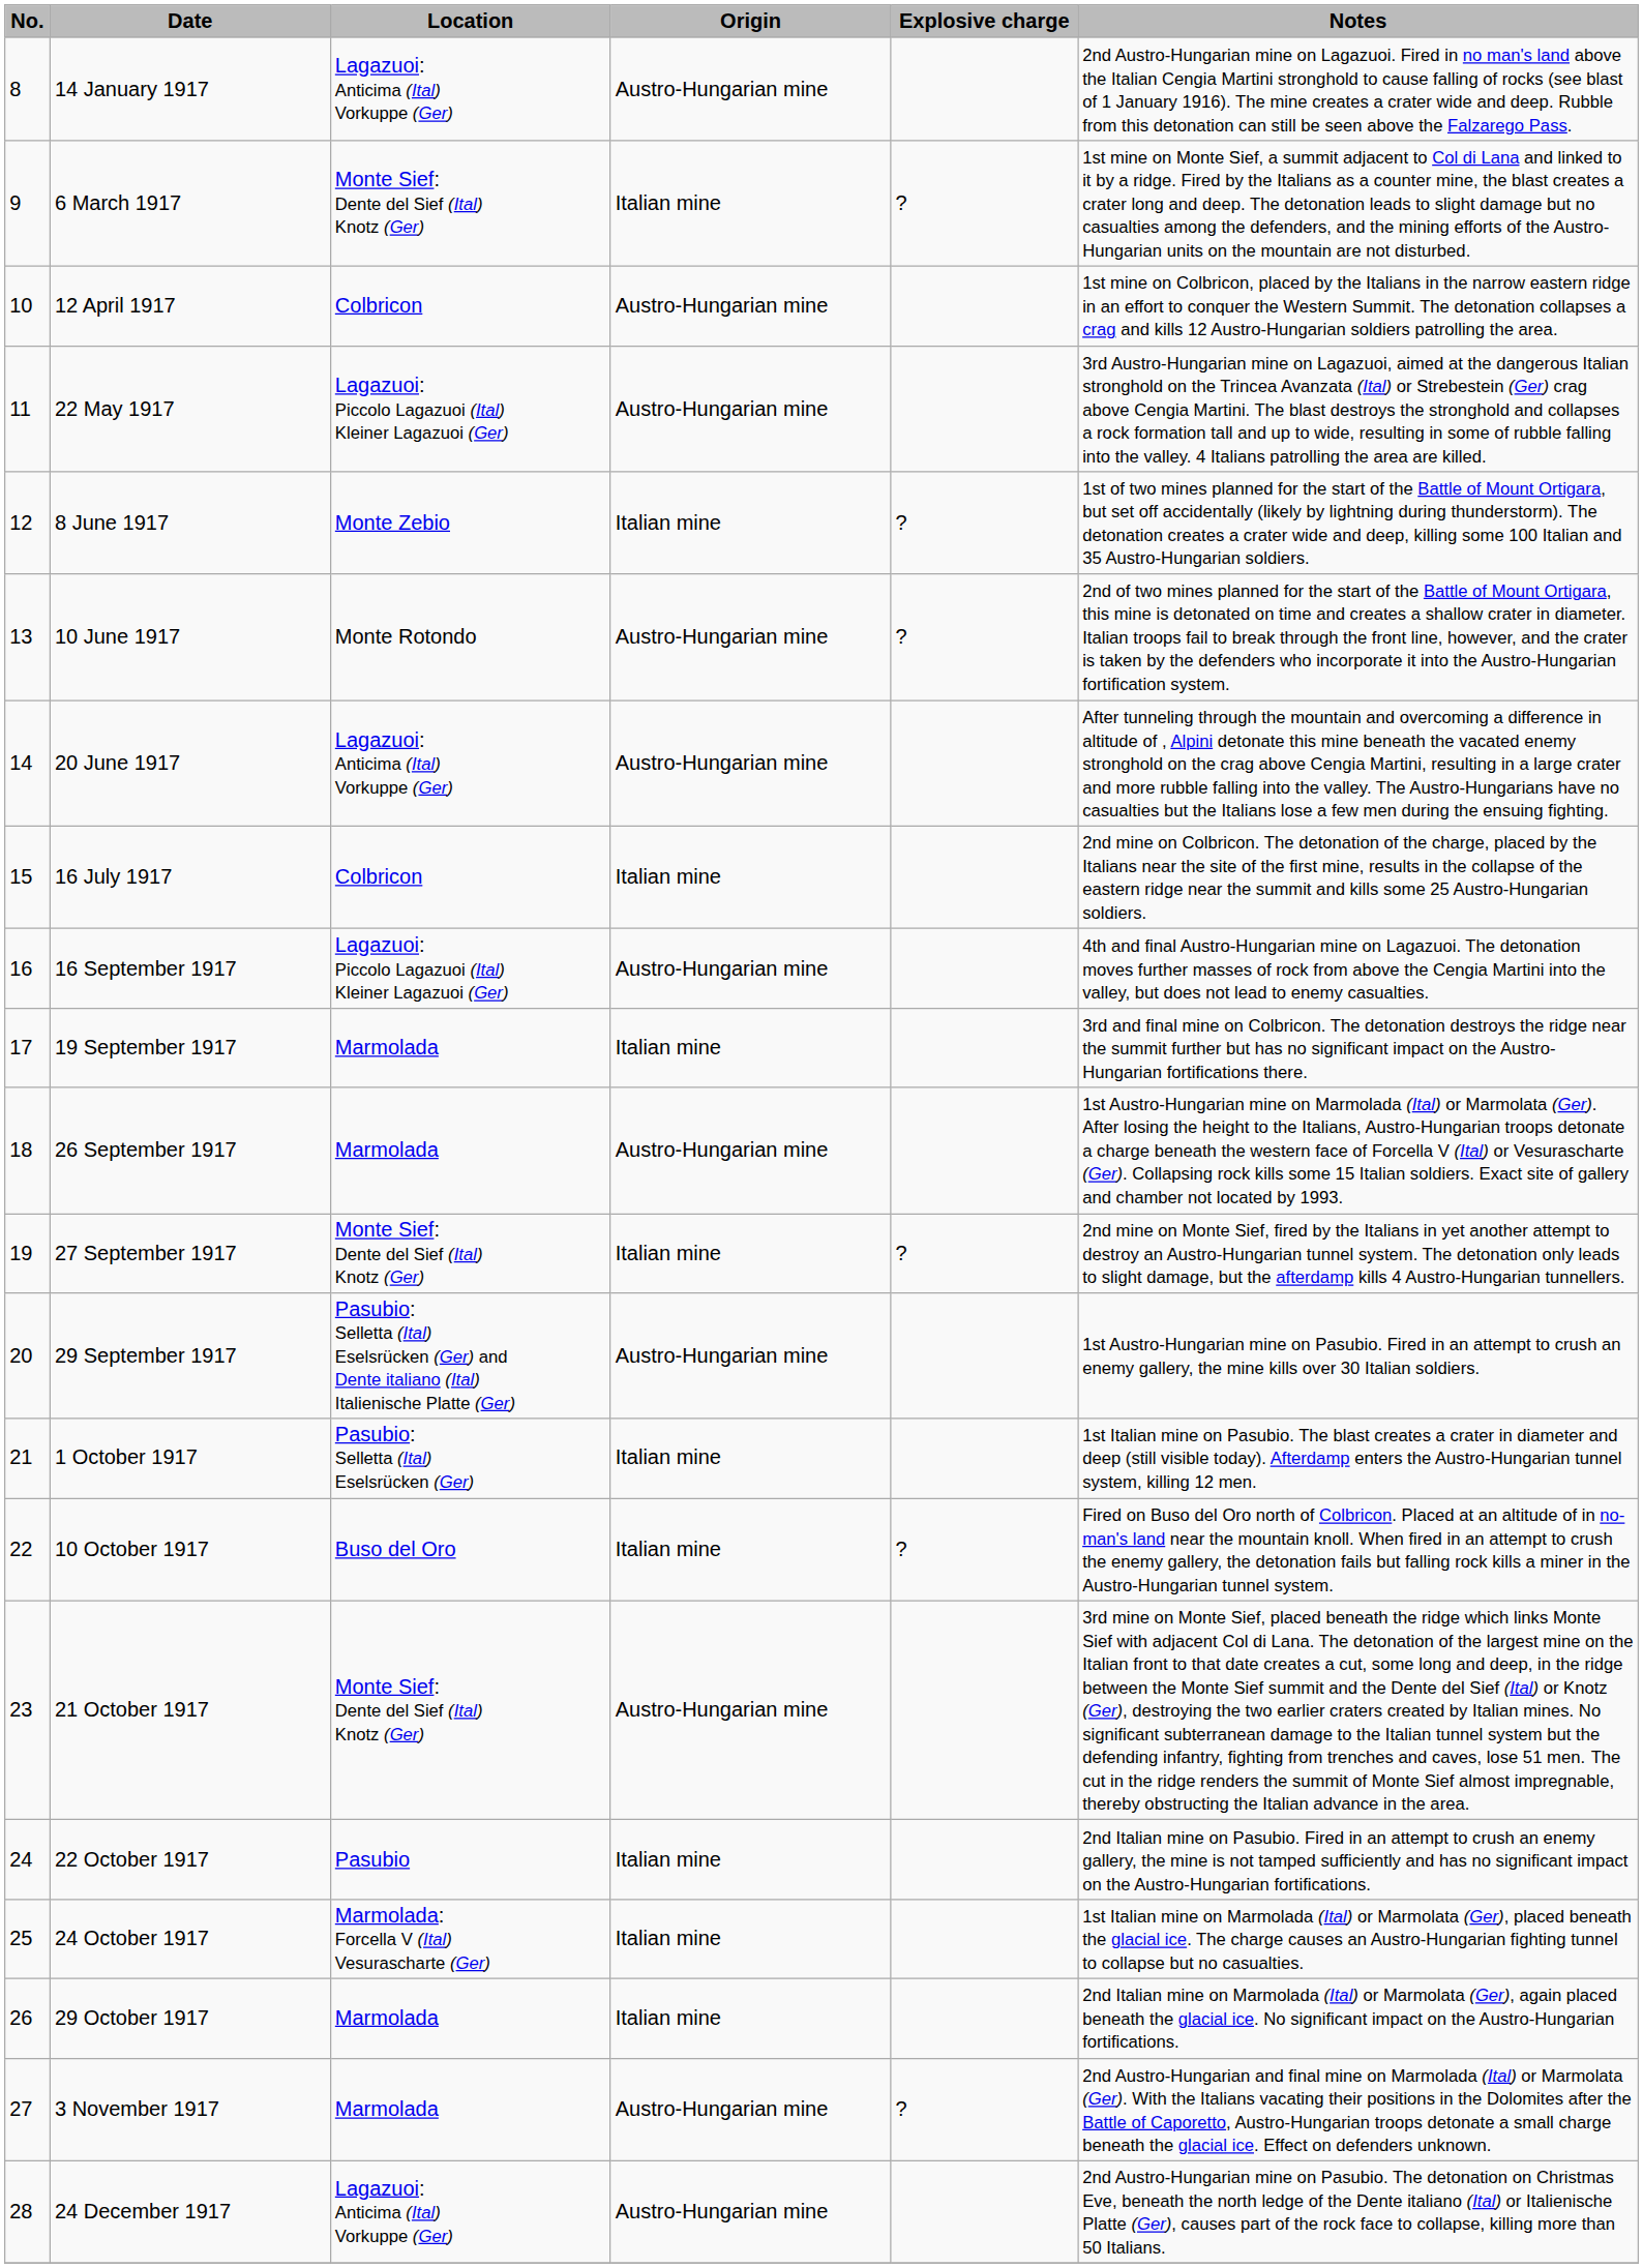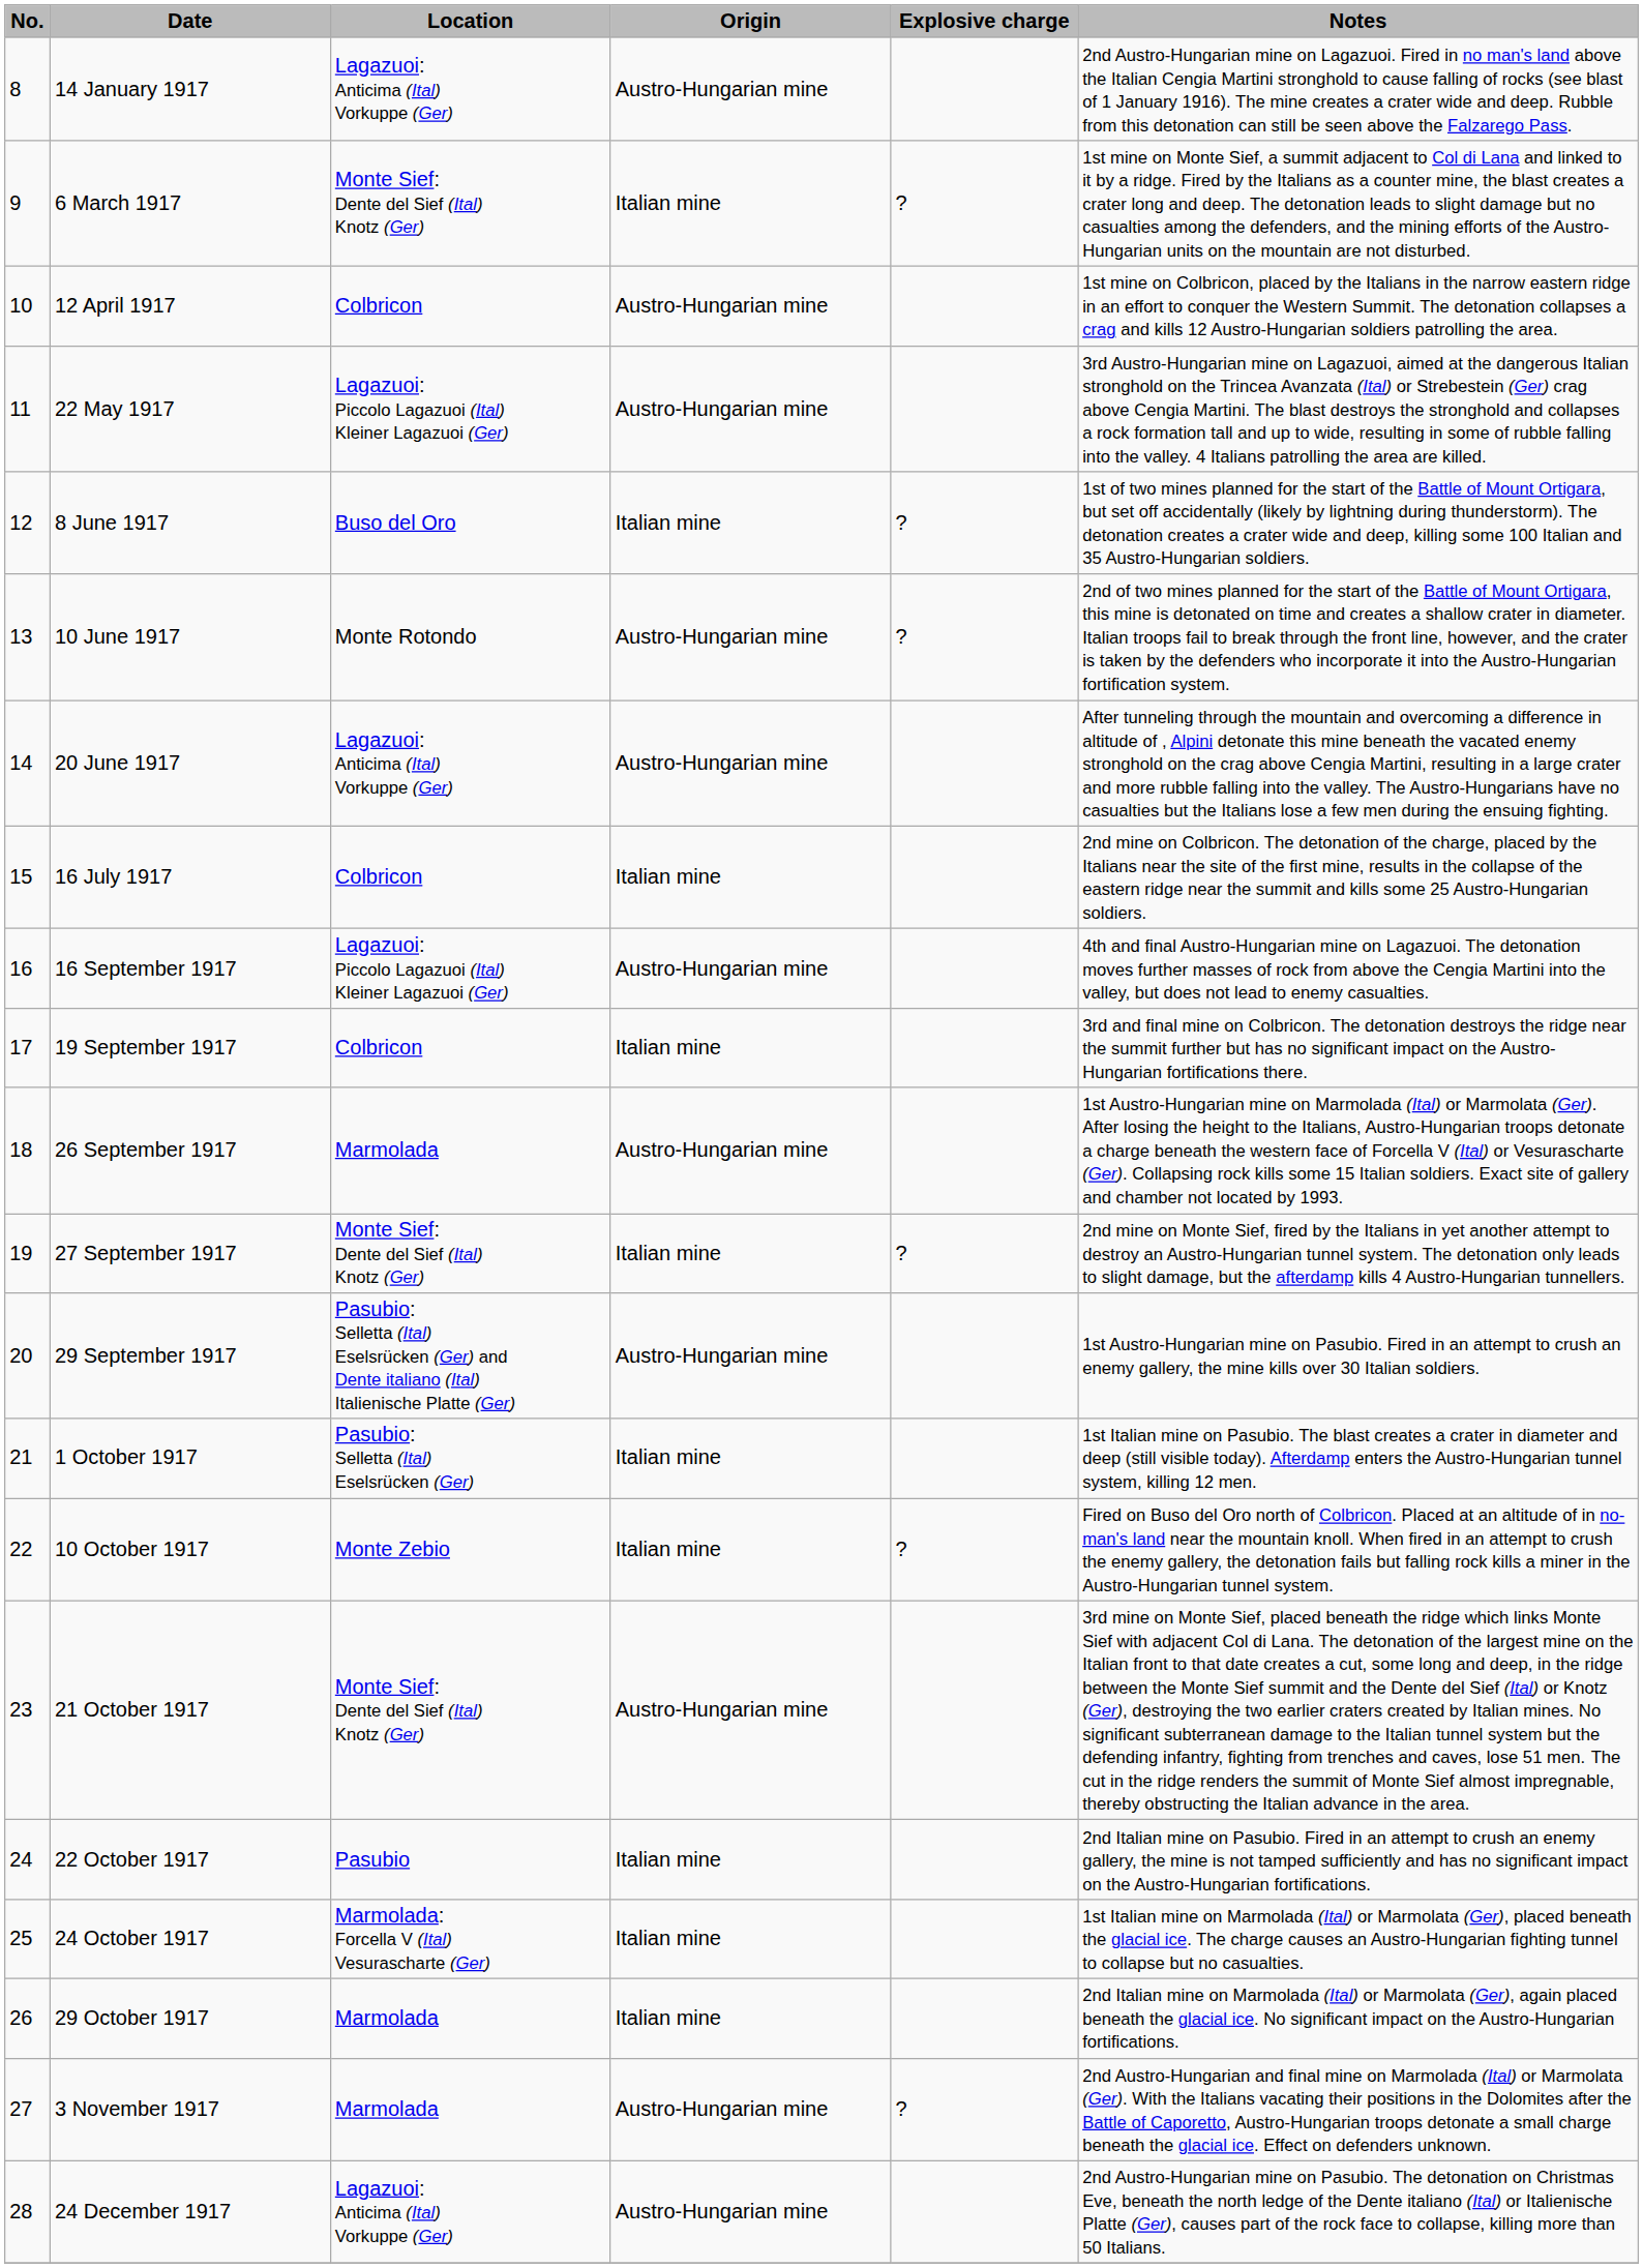 <table class="wikitable sortable" style="width:100%;">
 <tr>
 <th style="background-color: #BBBBBB; width:1%; align=left">No.</th>
 <th style="background-color: #BBBBBB; width:15%; align=left">Date</th>
 <th style="background-color: #BBBBBB; width:15%; align=left">Location</th>
 <th style="background-color: #BBBBBB; width:15%; align=left">Origin</th>
 <th style="background-color: #BBBBBB; width:10%; align=left">Explosive charge</th>
 <th style="background-color: #BBBBBB; width:30%; align=left">Notes</th>
 </tr>
 <tr>
 <td>8</td>
 <td align="left">14 January 1917</td>
 <td align="left"><a href='#'>Lagazuoi</a>: <br> <small> Anticima <em>(<a href='#'>Ital</a>)</em> <br> Vorkuppe <em>(<a href='#'>Ger</a>)</em></small></td>
 <td align="left">Austro-Hungarian mine</td>
 <td align="left"></td>
 <td align="left"><small>2nd Austro-Hungarian mine on Lagazuoi. Fired in <a href='#'>no man's land</a> above the Italian Cengia Martini stronghold to cause falling of rocks (see blast of  1 January 1916). The mine creates a crater  wide and  deep. Rubble from this detonation can still be seen above the <a href='#'>Falzarego Pass</a>.</small></td>
 </tr>
 <tr>
 <td>9</td>
 <td align="left">6 March 1917</td>
 <td align="left"><a href='#'>Monte Sief</a>: <br> <small> Dente del Sief <em>(<a href='#'>Ital</a>)</em> <br> Knotz <em>(<a href='#'>Ger</a>)</em></small></td>
 <td align="left">Italian mine</td>
 <td align="left">?</td>
 <td align="left"><small> 1st mine on Monte Sief, a summit adjacent to <a href='#'>Col di Lana</a> and linked to it by a ridge. Fired by the Italians as a counter mine, the blast creates a crater  long and  deep. The detonation leads to slight damage but no casualties among the  defenders, and the mining efforts of the Austro-Hungarian units on the mountain are not disturbed.</small></td>
 </tr>
 <tr>
 <td>10</td>
 <td align="left">12 April 1917</td>
 <td align="left"><a href='#'>Colbricon</a></td>
 <td align="left">Austro-Hungarian mine</td>
 <td align="left"></td>
 <td align="left"><small> 1st mine on Colbricon, placed by the Italians in the narrow eastern ridge in an effort to conquer the Western Summit. The detonation collapses a <a href='#'>crag</a> and kills 12 Austro-Hungarian soldiers patrolling the area.</small></td>
 </tr>
 <tr>
 <td>11</td>
 <td align="left">22 May 1917</td>
 <td align="left"><a href='#'>Lagazuoi</a>: <br> <small> Piccolo Lagazuoi <em>(<a href='#'>Ital</a>)</em> <br> Kleiner Lagazuoi <em>(<a href='#'>Ger</a>)</em></small></td>
 <td align="left">Austro-Hungarian  mine</td>
 <td align="left"></td>
 <td align="left"><small> 3rd Austro-Hungarian mine on Lagazuoi, aimed at the dangerous Italian stronghold on the Trincea Avanzata <em>(<a href='#'>Ital</a>)</em> or Strebestein <em>(<a href='#'>Ger</a>)</em> crag above Cengia Martini. The blast destroys the stronghold and collapses a rock formation   tall and up to  wide, resulting in some  of rubble falling into the valley. 4 Italians patrolling the area are killed.</small></td>
 </tr>
 <tr>
 <td>12</td>
 <td align="left">8 June 1917</td>
-<td align="left"><a href='#'>Monte Zebio</a></td>
+<td align="left"><a href='#'>Buso del Oro</a></td>
 <td align="left">Italian mine</td>
 <td align="left">?</td>
 <td align="left"><small>1st of two mines planned for the start of the <a href='#'>Battle of Mount Ortigara</a>, but set off accidentally (likely by lightning during thunderstorm). The detonation creates a crater  wide and  deep, killing some 100 Italian and 35 Austro-Hungarian soldiers.</small></td>
 </tr>
 <tr>
 <td>13</td>
 <td align="left">10 June 1917</td>
 <td align="left">Monte Rotondo</td>
 <td align="left">Austro-Hungarian mine</td>
 <td align="left">?</td>
 <td align="left"><small>2nd of two mines planned for the start of the <a href='#'>Battle of Mount Ortigara</a>, this mine is detonated on time and creates a shallow crater  in diameter. Italian troops fail to break through the front line, however, and the crater is taken by the defenders who incorporate it into the Austro-Hungarian fortification system.</small></td>
 </tr>
 <tr>
 <td>14</td>
 <td align="left">20 June 1917</td>
 <td align="left"><a href='#'>Lagazuoi</a>: <br> <small> Anticima <em>(<a href='#'>Ital</a>)</em> <br> Vorkuppe <em>(<a href='#'>Ger</a>)</em></small></td>
 <td align="left">Austro-Hungarian mine</td>
 <td align="left"></td>
 <td align="left"><small>After tunneling through the mountain and overcoming a difference in altitude of , <a href='#'>Alpini</a> detonate this mine beneath the vacated enemy stronghold on the crag above Cengia Martini, resulting in a large crater and more rubble falling into the valley. The Austro-Hungarians have no casualties but the Italians lose a few men during the ensuing fighting.</small></td>
 </tr>
 <tr>
 <td>15</td>
 <td align="left">16 July 1917</td>
 <td align="left"><a href='#'>Colbricon</a></td>
 <td align="left">Italian mine</td>
 <td align="left"></td>
 <td align="left"><small> 2nd mine on Colbricon. The detonation of the charge, placed by the Italians  near the site of the first mine, results in the collapse of the eastern ridge near the summit and kills some 25 Austro-Hungarian soldiers.</small></td>
 </tr>
 <tr>
 <td>16</td>
 <td align="left">16 September 1917</td>
 <td align="left"><a href='#'>Lagazuoi</a>: <br> <small> Piccolo Lagazuoi <em>(<a href='#'>Ital</a>)</em> <br> Kleiner Lagazuoi <em>(<a href='#'>Ger</a>)</em></small></td>
 <td align="left">Austro-Hungarian  mine</td>
 <td align="left"></td>
 <td align="left"><small>4th and final Austro-Hungarian mine on Lagazuoi. The detonation moves further masses of rock from above the Cengia Martini into the valley, but does not lead to enemy casualties.</small></td>
 </tr>
 <tr>
 <td>17</td>
 <td align="left">19 September 1917</td>
-<td align="left"><a href='#'>Marmolada</a></td>
+<td align="left"><a href='#'>Colbricon</a></td>
 <td align="left">Italian mine</td>
 <td align="left"></td>
 <td align="left"><small>3rd and final mine on Colbricon. The detonation destroys the ridge near the summit further but has no significant impact on the Austro-Hungarian fortifications there.</small></td>
 </tr>
 <tr>
 <td>18</td>
 <td align="left">26 September 1917</td>
 <td align="left"><a href='#'>Marmolada</a></td>
 <td align="left">Austro-Hungarian mine</td>
 <td align="left"></td>
 <td align="left"><small>1st Austro-Hungarian mine on Marmolada <em>(<a href='#'>Ital</a>)</em> or Marmolata <em>(<a href='#'>Ger</a>)</em>. After losing the height to the Italians, Austro-Hungarian troops detonate a charge beneath the western face of Forcella V <em>(<a href='#'>Ital</a>)</em> or  Vesurascharte <em>(<a href='#'>Ger</a>)</em>. Collapsing rock kills some 15 Italian soldiers. Exact site of gallery and chamber not located by 1993.</small></td>
 </tr>
 <tr>
 <td>19</td>
 <td align="left">27 September 1917</td>
 <td align="left"><a href='#'>Monte Sief</a>: <br> <small> Dente del Sief <em>(<a href='#'>Ital</a>)</em> <br> Knotz <em>(<a href='#'>Ger</a>)</em></small></td>
 <td align="left">Italian mine</td>
 <td align="left">?</td>
 <td align="left"><small>2nd mine on Monte Sief, fired by the Italians in yet another attempt to destroy an Austro-Hungarian tunnel system. The detonation only leads to slight damage, but the <a href='#'>afterdamp</a> kills 4 Austro-Hungarian tunnellers.</small></td>
 </tr>
 <tr>
 <td>20</td>
 <td align="left">29 September 1917</td>
 <td align="left"><a href='#'>Pasubio</a>: <br> <small> Selletta<em> (<a href='#'>Ital</a>)</em> <br> Eselsrücken <em>(<a href='#'>Ger</a>)</em> and <br> <a href='#'>Dente italiano</a> <em>(<a href='#'>Ital</a>)</em> <br> Italienische Platte <em>(<a href='#'>Ger</a>)</em></small></td>
 <td align="left">Austro-Hungarian  mine</td>
 <td align="left"></td>
 <td align="left"><small>1st Austro-Hungarian mine on Pasubio. Fired in an attempt to crush an enemy gallery, the mine kills over 30 Italian soldiers.</small></td>
 </tr>
 <tr>
 <td>21</td>
 <td align="left">1 October 1917</td>
 <td align="left"><a href='#'>Pasubio</a>: <br> <small> Selletta<em> (<a href='#'>Ital</a>)</em> <br> Eselsrücken <em>(<a href='#'>Ger</a>)</em> </small></td>
 <td align="left">Italian mine</td>
 <td align="left"></td>
 <td align="left"><small>1st Italian mine on Pasubio. The blast creates a crater  in diameter and  deep (still visible today). <a href='#'>Afterdamp</a> enters the Austro-Hungarian tunnel system, killing 12 men.</small></td>
 </tr>
 <tr>
 <td>22</td>
 <td align="left">10 October 1917</td>
-<td align="left"><a href='#'>Buso del Oro</a></td>
+<td align="left"><a href='#'>Monte Zebio</a></td>
 <td align="left">Italian mine</td>
 <td align="left">?</td>
 <td align="left"><small> Fired on Buso del Oro north of <a href='#'>Colbricon</a>. Placed at an altitude of  in <a href='#'>no-man's land</a> near the mountain knoll. When fired in an attempt to crush the enemy gallery, the detonation fails but falling rock kills a miner in the Austro-Hungarian tunnel system.</small></td>
 </tr>
 <tr>
 <td>23</td>
 <td align="left">21 October 1917</td>
 <td align="left"><a href='#'>Monte Sief</a>: <br> <small> Dente del Sief <em>(<a href='#'>Ital</a>)</em> <br> Knotz <em>(<a href='#'>Ger</a>)</em></small></td>
 <td align="left">Austro-Hungarian mine</td>
 <td align="left"></td>
 <td align="left"><small>3rd mine on Monte Sief, placed beneath the ridge which links Monte Sief with adjacent Col di Lana. The detonation of the largest mine on the Italian front to that date creates a cut, some  long and  deep, in the ridge between the Monte Sief summit and the Dente del Sief <em>(<a href='#'>Ital</a>)</em> or Knotz <em>(<a href='#'>Ger</a>)</em>, destroying the two earlier craters created by Italian mines. No significant subterranean damage to the Italian tunnel system but the defending infantry, fighting from trenches and caves, lose 51 men.</small> <small>The cut in the ridge renders the summit of Monte Sief almost impregnable,</small><small> thereby obstructing the Italian advance in the area.</small></td>
 </tr>
 <tr>
 <td>24</td>
 <td align="left">22 October 1917</td>
 <td align="left"><a href='#'>Pasubio</a></td>
 <td align="left">Italian mine</td>
 <td align="left"></td>
 <td align="left"><small>2nd Italian mine on Pasubio. Fired in an attempt to crush an enemy gallery, the mine is not tamped sufficiently and has no significant impact on the Austro-Hungarian fortifications.</small></td>
 </tr>
 <tr>
 <td>25</td>
 <td align="left">24 October 1917</td>
 <td align="left"><a href='#'>Marmolada</a>: <br> <small> Forcella V <em>(<a href='#'>Ital</a>)</em> <br> Vesurascharte <em>(<a href='#'>Ger</a>)</em></small></td>
 <td align="left">Italian mine</td>
 <td align="left"></td>
 <td align="left"><small>1st Italian mine on Marmolada <em>(<a href='#'>Ital</a>)</em> or Marmolata <em>(<a href='#'>Ger</a>)</em>, placed beneath the <a href='#'>glacial ice</a>. The charge causes an Austro-Hungarian fighting tunnel to collapse but no casualties.</small></td>
 </tr>
 <tr>
 <td>26</td>
 <td align="left">29 October 1917</td>
 <td align="left"><a href='#'>Marmolada</a></td>
 <td align="left">Italian mine</td>
 <td align="left"></td>
 <td align="left"><small>2nd Italian mine on Marmolada <em>(<a href='#'>Ital</a>)</em> or Marmolata <em>(<a href='#'>Ger</a>)</em>, again placed beneath the <a href='#'>glacial ice</a>. No significant impact on the Austro-Hungarian fortifications.</small></td>
 </tr>
 <tr>
 <td>27</td>
 <td align="left">3 November 1917</td>
 <td align="left"><a href='#'>Marmolada</a></td>
 <td align="left">Austro-Hungarian mine</td>
 <td align="left">?</td>
 <td align="left"><small>2nd Austro-Hungarian and final mine on Marmolada <em>(<a href='#'>Ital</a>)</em> or Marmolata <em>(<a href='#'>Ger</a>)</em>. With the Italians vacating their positions in the Dolomites after the <a href='#'>Battle of Caporetto</a>, Austro-Hungarian troops detonate a small charge beneath the <a href='#'>glacial ice</a>. Effect on defenders unknown.</small></td>
 </tr>
 <tr>
 <td>28</td>
 <td align="left">24 December 1917</td>
 <td align="left"><a href='#'>Lagazuoi</a>: <br> <small> Anticima <em>(<a href='#'>Ital</a>)</em> <br> Vorkuppe <em>(<a href='#'>Ger</a>)</em></small></td>
 <td align="left">Austro-Hungarian  mine</td>
 <td align="left"></td>
 <td align="left"><small>2nd Austro-Hungarian mine on Pasubio. The detonation on Christmas Eve, beneath the north ledge of the Dente italiano <em>(<a href='#'>Ital</a>)</em> or Italienische Platte <em>(<a href='#'>Ger</a>)</em>, causes part of the rock face to collapse, killing more than 50 Italians.</small></td>
 </tr>
 <tr>
 </tr>
 </table>
